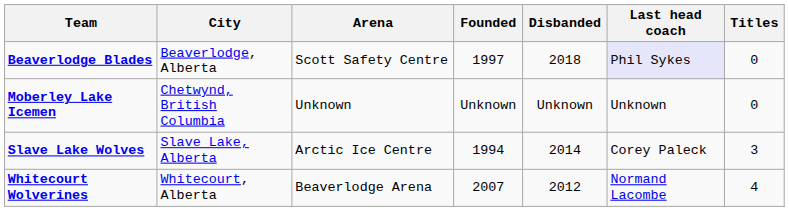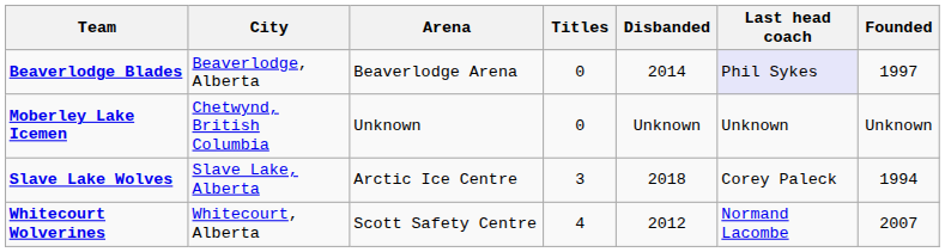 <table class="wikitable" style="width:60%; text-align:left">
 <tr>
 <th style="width:17%">Team</th>
 <th style="width:15%">City</th>
 <th style="width:18%">Arena</th>
-<th style="width:5%">Founded</th>
+<th style="width:5%">Titles</th>
 <th style="width:5%">Disbanded</th>
 <th style="width:13%">Last head coach</th>
-<th style="width:5%">Titles</th>
+<th style="width:5%">Founded</th>
 </tr>
 <tr>
 <td><strong><a href='#'>Beaverlodge Blades</a></strong></td>
 <td><a href='#'>Beaverlodge</a>, Alberta</td>
-<td>Scott Safety Centre</td>
+<td>Beaverlodge Arena</td>
+<td align=center>0</td>
+<td align=center>2014</td>
+<td style="background: lavender;">Phil Sykes</td>
 <td align=center>1997</td>
-<td align=center>2018</td>
-<td style="background: lavender;">Phil Sykes</td>
-<td align=center>0</td>
 </tr>
 <tr>
 <td><strong><a href='#'>Moberley Lake Icemen</a></strong></td>
 <td><a href='#'>Chetwynd, British Columbia</a></td>
 <td>Unknown</td>
-<td align=center>Unknown</td>
+<td align=center>0</td>
 <td align=center>Unknown</td>
 <td>Unknown</td>
-<td align=center>0</td>
+<td align=center>Unknown</td>
 </tr>
 <tr>
 <td><strong><a href='#'>Slave Lake Wolves</a></strong></td>
 <td><a href='#'>Slave Lake, Alberta</a></td>
 <td>Arctic Ice Centre</td>
+<td align=center>3</td>
+<td align=center>2018</td>
+<td>Corey Paleck</td>
 <td align=center>1994</td>
-<td align=center>2014</td>
-<td>Corey Paleck</td>
-<td align=center>3</td>
 </tr>
 <tr>
 <td><strong><a href='#'>Whitecourt Wolverines</a></strong></td>
 <td><a href='#'>Whitecourt</a>, Alberta</td>
-<td>Beaverlodge Arena</td>
-<td align=center>2007</td>
+<td>Scott Safety Centre</td>
+<td align=center>4</td>
 <td align=center>2012</td>
 <td><a href='#'>Normand Lacombe</a></td>
-<td align=center>4</td>
+<td align=center>2007</td>
 </tr>
 </table>
